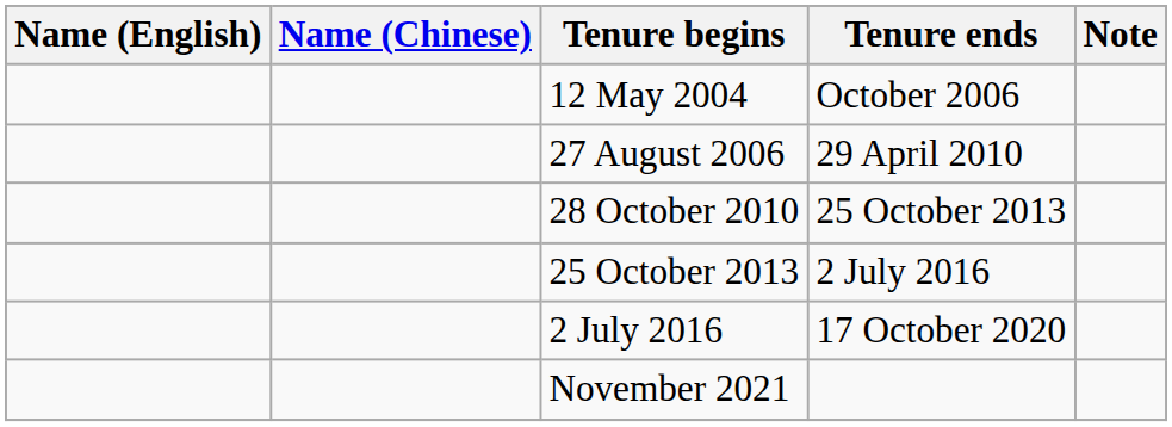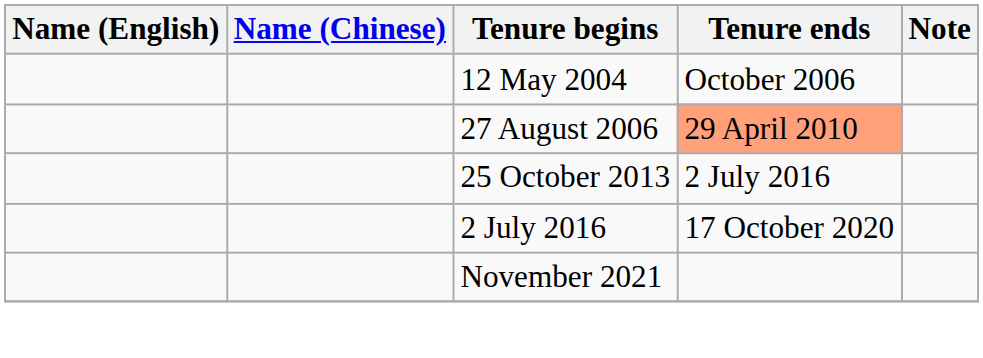 <table class="wikitable">
 <tr>
 <th>Name (English)</th>
 <th><a href='#'>Name (Chinese)</a></th>
 <th>Tenure begins</th>
 <th>Tenure ends</th>
 <th>Note</th>
 </tr>
 <tr>
 <td></td>
 <td></td>
 <td>12 May 2004</td>
 <td>October 2006</td>
 <td></td>
 </tr>
 <tr>
 <td></td>
 <td></td>
 <td>27 August 2006</td>
-<td>29 April 2010</td>
-<td></td>
-</tr>
-<tr>
-<td></td>
-<td></td>
-<td>28 October 2010</td>
-<td>25 October 2013</td>
+<td style="background: lightsalmon;">29 April 2010</td>
 <td></td>
 </tr>
 <tr>
 <td></td>
 <td></td>
 <td>25 October 2013</td>
 <td>2 July 2016</td>
 <td></td>
 </tr>
 <tr>
 <td></td>
 <td></td>
 <td>2 July 2016</td>
 <td>17 October 2020</td>
 <td></td>
 </tr>
 <tr>
 <td></td>
 <td></td>
 <td>November 2021</td>
 <td></td>
 <td></td>
 </tr>
 <tr>
 </tr>
 </table>
